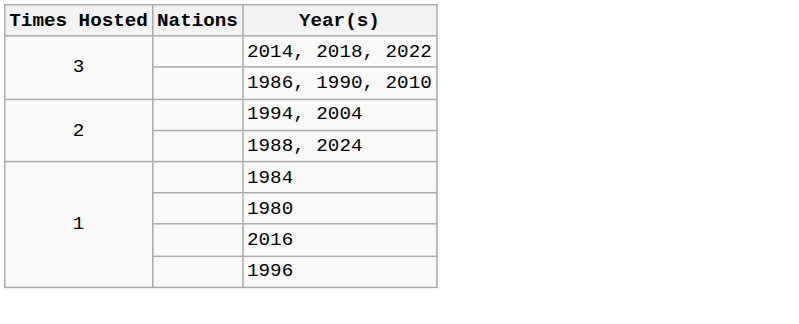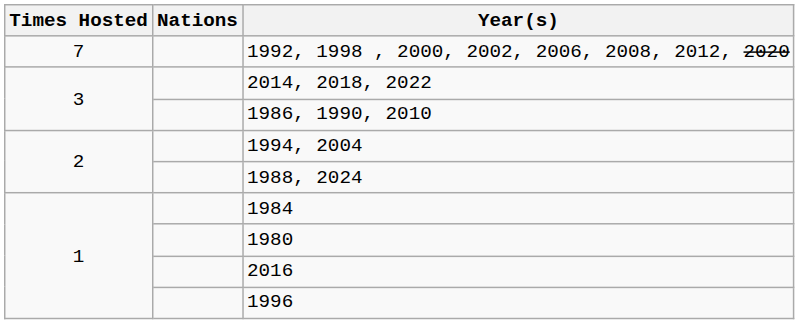 <table class="wikitable">
 <tr>
 <th>Times Hosted</th>
 <th>Nations</th>
 <th>Year(s)</th>
+</tr>
+<tr>
+<td style="text-align:center;">7</td>
+<td></td>
+<td>1992, 1998 , 2000, 2002, 2006, 2008, 2012, <s>2020</s></td>
 </tr>
 <tr>
 <td rowspan=2 style="text-align:center;">3</td>
 <td></td>
 <td>2014, 2018, 2022</td>
 </tr>
 <tr>
 <td></td>
 <td>1986, 1990, 2010</td>
 </tr>
 <tr>
 <td rowspan=2 style="text-align:center;">2</td>
 <td></td>
 <td>1994, 2004</td>
 </tr>
 <tr>
 <td></td>
 <td>1988, 2024</td>
 </tr>
 <tr>
 <td rowspan=4 style="text-align:center;">1</td>
 <td></td>
 <td>1984</td>
 </tr>
 <tr>
 <td></td>
 <td>1980</td>
 </tr>
 <tr>
 <td></td>
 <td>2016</td>
 </tr>
 <tr>
 <td></td>
 <td>1996</td>
 </tr>
 </table>
